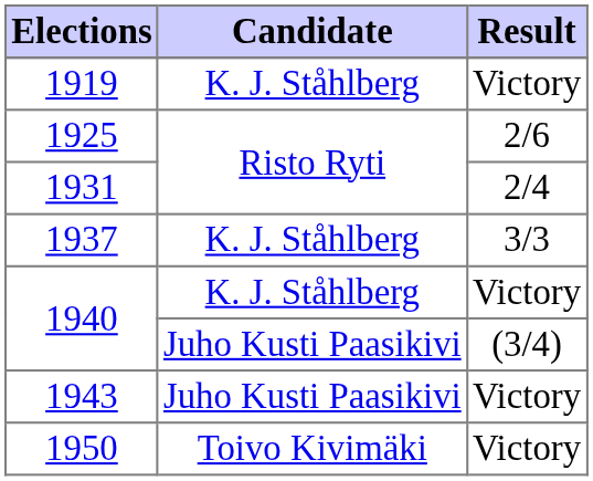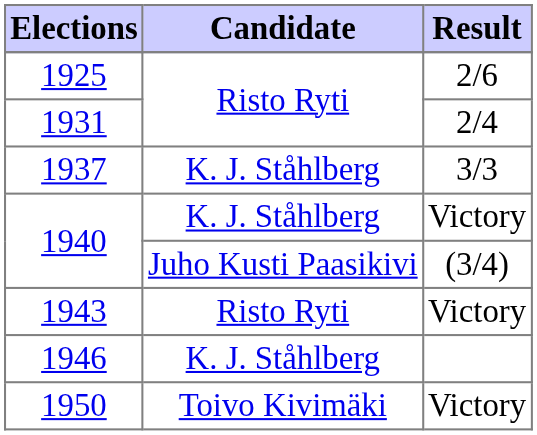 <table class="toccolours" border=1 cellspacing=0 cellpadding=2 style="text-align:center; border-collapse:collapse;">
 <tr style="background:#ccccff">
 <th>Elections</th>
 <th>Candidate</th>
 <th>Result</th>
 </tr>
 <tr style="background:#ccccff">
-</tr>
-<tr>
-<td><a href='#'>1919</a></td>
-<td><a href='#'>K. J. Ståhlberg</a></td>
-<td>Victory</td>
 </tr>
 <tr>
 <td><a href='#'>1925</a></td>
 <td rowspan=2><a href='#'>Risto Ryti</a></td>
 <td>2/6</td>
 </tr>
 <tr>
 <td><a href='#'>1931</a></td>
 <td>2/4</td>
 </tr>
 <tr>
 <td><a href='#'>1937</a></td>
 <td><a href='#'>K. J. Ståhlberg</a></td>
 <td>3/3</td>
 </tr>
 <tr>
 <td rowspan=2><a href='#'>1940</a></td>
 <td><a href='#'>K. J. Ståhlberg</a></td>
 <td>Victory</td>
 </tr>
 <tr>
 <td><a href='#'>Juho Kusti Paasikivi</a></td>
 <td>(3/4)</td>
 </tr>
 <tr>
 <td><a href='#'>1943</a></td>
-<td><a href='#'>Juho Kusti Paasikivi</a></td>
+<td><a href='#'>Risto Ryti</a></td>
 <td>Victory</td>
+</tr>
+<tr>
+<td><a href='#'>1946</a></td>
+<td><a href='#'>K. J. Ståhlberg</a></td>
+<td></td>
 </tr>
 <tr>
 <td><a href='#'>1950</a></td>
 <td><a href='#'>Toivo Kivimäki</a></td>
 <td>Victory</td>
 </tr>
 </table>
